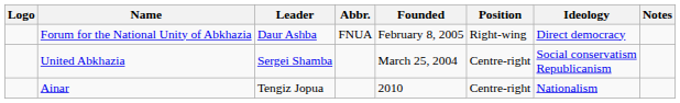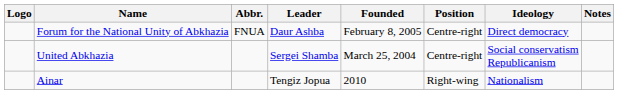 <table class="wikitable">
 <tr>
 <th>Logo</th>
 <th>Name</th>
+<th>Abbr.</th>
 <th>Leader</th>
-<th>Abbr.</th>
 <th>Founded</th>
 <th>Position</th>
 <th>Ideology</th>
 <th>Notes</th>
 </tr>
 <tr>
 <td></td>
 <td><a href='#'>Forum for the National Unity of Abkhazia</a></td>
+<td>FNUA</td>
 <td><a href='#'>Daur Ashba</a></td>
-<td>FNUA</td>
 <td>February 8, 2005</td>
-<td>Right-wing</td>
+<td>Centre-right</td>
 <td><a href='#'>Direct democracy</a></td>
 <td></td>
 </tr>
 <tr>
 <td></td>
 <td><a href='#'>United Abkhazia</a></td>
+<td></td>
 <td><a href='#'>Sergei Shamba</a></td>
-<td></td>
 <td>March 25, 2004</td>
 <td>Centre-right</td>
 <td><a href='#'>Social conservatism</a><br><a href='#'>Republicanism</a></td>
 <td></td>
 </tr>
 <tr>
 <td></td>
 <td><a href='#'>Ainar</a></td>
+<td></td>
 <td>Tengiz Jopua</td>
-<td></td>
 <td>2010</td>
-<td>Centre-right</td>
+<td>Right-wing</td>
 <td><a href='#'>Nationalism</a></td>
 <td></td>
 </tr>
 </table>
